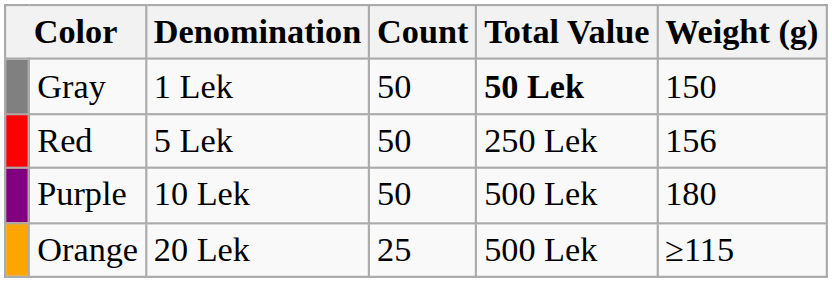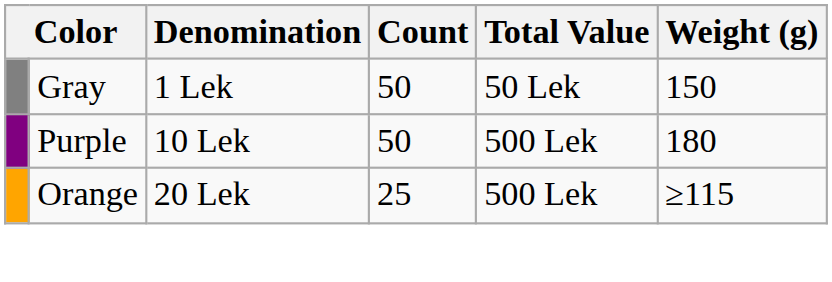 <table class="wikitable">
 <tr>
 <th colspan=2>Color</th>
 <th>Denomination</th>
 <th>Count</th>
 <th>Total Value</th>
 <th>Weight (g)</th>
 </tr>
 <tr>
 <td style="background:Gray"> </td>
 <td>Gray</td>
 <td>1 Lek</td>
 <td>50</td>
-<td><strong>50 Lek</strong></td>
+<td>50 Lek</td>
 <td>150</td>
-</tr>
-<tr>
-<td style="background:Red"></td>
-<td>Red</td>
-<td>5 Lek</td>
-<td>50</td>
-<td>250 Lek</td>
-<td>156</td>
 </tr>
 <tr>
 <td style="background:Purple"></td>
 <td>Purple</td>
 <td>10 Lek</td>
 <td>50</td>
 <td>500 Lek</td>
 <td>180</td>
 </tr>
 <tr>
 <td style="background:Orange"></td>
 <td>Orange</td>
 <td>20 Lek</td>
 <td>25</td>
 <td>500 Lek</td>
 <td>≥115</td>
 </tr>
 </table>
